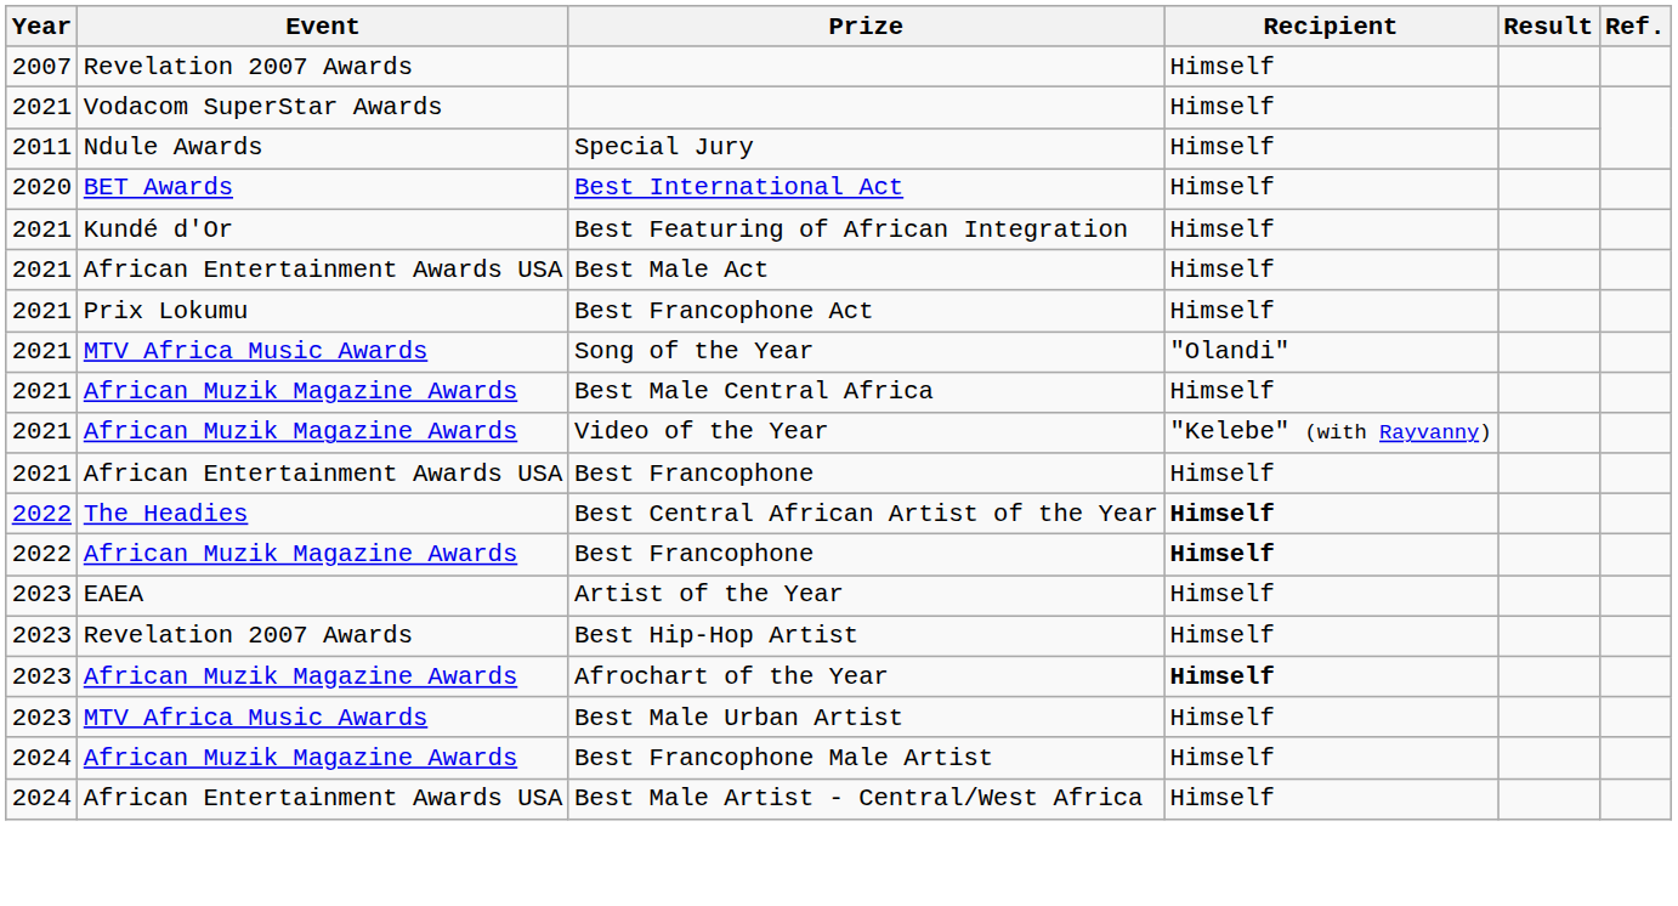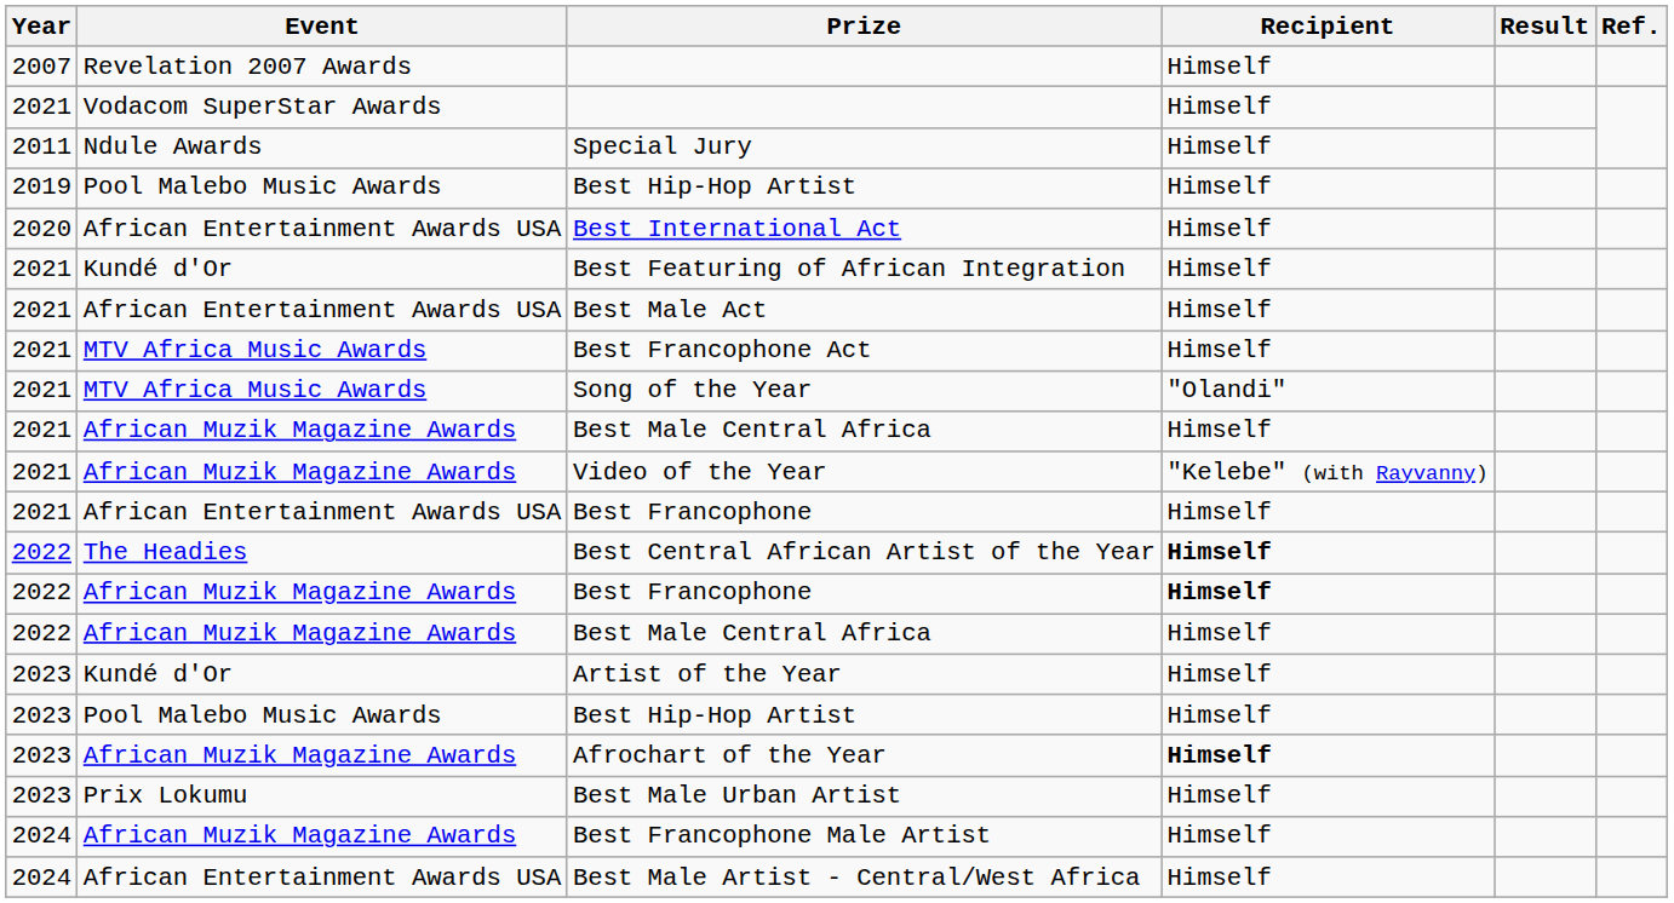 <table class="wikitable">
 <tr>
 <th>Year</th>
 <th>Event</th>
 <th>Prize</th>
 <th>Recipient</th>
 <th>Result</th>
 <th>Ref.</th>
 </tr>
 <tr>
 <td>2007</td>
 <td>Revelation 2007 Awards</td>
 <td></td>
 <td>Himself</td>
 <td></td>
 <td></td>
 </tr>
 <tr>
 <td>2021</td>
 <td>Vodacom SuperStar Awards</td>
 <td></td>
 <td>Himself</td>
 <td></td>
 </tr>
 <tr>
 <td>2011</td>
 <td>Ndule Awards</td>
 <td>Special Jury</td>
 <td Himself>Himself</td>
 <td></td>
 </tr>
 <tr>
+<td>2019</td>
+<td>Pool Malebo Music Awards</td>
+<td>Best Hip-Hop Artist</td>
+<td>Himself</td>
+<td></td>
+<td></td>
+</tr>
+<tr>
 <td>2020</td>
-<td><a href='#'>BET Awards</a></td>
+<td>African Entertainment Awards USA</td>
 <td><a href='#'>Best International Act</a></td>
 <td>Himself</td>
 <td></td>
 <td></td>
 </tr>
 <tr>
 <td>2021</td>
 <td>Kundé d'Or</td>
 <td>Best Featuring of African Integration</td>
 <td>Himself</td>
 <td></td>
 <td></td>
 </tr>
 <tr>
 <td>2021</td>
 <td>African Entertainment Awards USA</td>
 <td>Best Male Act</td>
 <td>Himself</td>
 <td></td>
 <td></td>
 </tr>
 <tr>
 <td>2021</td>
-<td>Prix Lokumu</td>
+<td><a href='#'>MTV Africa Music Awards</a></td>
 <td>Best Francophone Act</td>
 <td>Himself</td>
 <td></td>
 <td></td>
 </tr>
 <tr>
 <td>2021</td>
 <td><a href='#'>MTV Africa Music Awards</a></td>
 <td>Song of the Year</td>
 <td>"Olandi"</td>
 <td></td>
 <td></td>
 </tr>
 <tr>
 <td>2021</td>
 <td><a href='#'>African Muzik Magazine Awards</a></td>
 <td>Best Male Central Africa</td>
 <td>Himself</td>
 <td></td>
 <td></td>
 </tr>
 <tr>
 <td>2021</td>
 <td><a href='#'>African Muzik Magazine Awards</a></td>
 <td>Video of the Year</td>
 <td>"Kelebe" <small>(with <a href='#'>Rayvanny</a>)</small></td>
 <td></td>
 <td></td>
 </tr>
 <tr>
 <td>2021</td>
 <td>African Entertainment Awards USA</td>
 <td>Best Francophone</td>
 <td>Himself</td>
 <td></td>
 <td></td>
 </tr>
 <tr>
 <td><a href='#'>2022</a></td>
 <td><a href='#'>The Headies</a></td>
 <td>Best Central African Artist of the Year</td>
 <td><strong>Himself</strong></td>
 <td></td>
 <td></td>
 </tr>
 <tr>
 <td>2022</td>
 <td><a href='#'>African Muzik Magazine Awards</a></td>
 <td>Best Francophone</td>
 <td><strong>Himself</strong></td>
 <td></td>
 <td></td>
 </tr>
 <tr>
+<td>2022</td>
+<td><a href='#'>African Muzik Magazine Awards</a></td>
+<td>Best Male Central Africa</td>
+<td>Himself</td>
+<td></td>
+<td></td>
+</tr>
+<tr>
 <td>2023</td>
-<td>EAEA</td>
+<td>Kundé d'Or</td>
 <td>Artist of the Year</td>
 <td>Himself</td>
 <td></td>
 <td></td>
 </tr>
 <tr>
 <td>2023</td>
-<td>Revelation 2007 Awards</td>
+<td>Pool Malebo Music Awards</td>
 <td>Best Hip-Hop Artist</td>
 <td>Himself</td>
 <td></td>
 <td></td>
 </tr>
 <tr>
 <td>2023</td>
 <td><a href='#'>African Muzik Magazine Awards</a></td>
 <td>Afrochart of the Year</td>
 <td><strong>Himself</strong></td>
 <td></td>
 <td></td>
 </tr>
 <tr>
 <td>2023</td>
-<td><a href='#'>MTV Africa Music Awards</a></td>
+<td>Prix Lokumu</td>
 <td>Best Male Urban Artist</td>
 <td>Himself</td>
 <td></td>
 <td></td>
 </tr>
 <tr>
 <td>2024</td>
 <td><a href='#'>African Muzik Magazine Awards</a></td>
 <td>Best Francophone Male Artist</td>
 <td>Himself</td>
 <td></td>
 <td></td>
 </tr>
 <tr>
 <td>2024</td>
 <td>African Entertainment Awards USA</td>
 <td>Best Male Artist - Central/West Africa</td>
 <td>Himself</td>
 <td></td>
 <td></td>
 </tr>
 </table>
